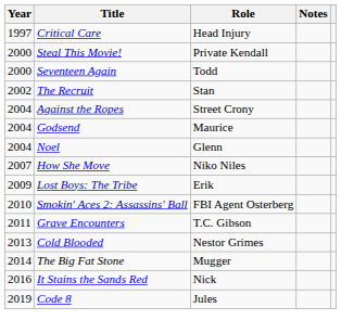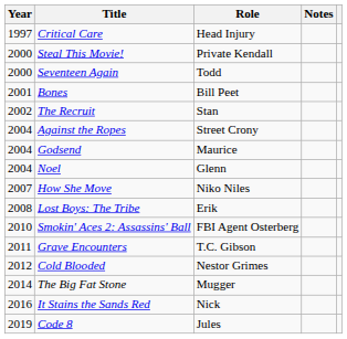 <table class="wikitable sortable">
 <tr>
 <th>Year</th>
 <th>Title</th>
 <th>Role</th>
 <th class="unsortable">Notes</th>
 <th class="unsortable"></th>
 </tr>
 <tr>
 <td>1997</td>
 <td><em><a href='#'>Critical Care</a></em></td>
 <td>Head Injury</td>
 <td></td>
 <td></td>
 </tr>
 <tr>
 <td>2000</td>
 <td><em><a href='#'>Steal This Movie!</a></em></td>
 <td>Private Kendall</td>
 <td></td>
 <td></td>
 </tr>
 <tr>
 <td>2000</td>
 <td><em><a href='#'>Seventeen Again</a></em></td>
 <td>Todd</td>
+<td></td>
+<td></td>
+</tr>
+<tr>
+<td>2001</td>
+<td><em><a href='#'>Bones</a></em></td>
+<td>Bill Peet</td>
 <td></td>
 <td></td>
 </tr>
 <tr>
 <td>2002</td>
 <td data-sort-value="Recruit, The"><em><a href='#'>The Recruit</a></em></td>
 <td>Stan</td>
 <td></td>
 <td></td>
 </tr>
 <tr>
 <td>2004</td>
 <td><em><a href='#'>Against the Ropes</a></em></td>
 <td>Street Crony</td>
 <td></td>
 <td></td>
 </tr>
 <tr>
 <td>2004</td>
 <td><em><a href='#'>Godsend</a></em></td>
 <td>Maurice</td>
 <td></td>
 <td></td>
 </tr>
 <tr>
 <td>2004</td>
 <td><em><a href='#'>Noel</a></em></td>
 <td>Glenn</td>
 <td></td>
 <td></td>
 </tr>
 <tr>
 <td>2007</td>
 <td><em><a href='#'>How She Move</a></em></td>
 <td>Niko Niles</td>
 <td></td>
 <td></td>
 </tr>
 <tr>
-<td>2009</td>
+<td>2008</td>
 <td><em><a href='#'>Lost Boys: The Tribe</a></em></td>
 <td>Erik</td>
 <td></td>
 <td></td>
 </tr>
 <tr>
 <td>2010</td>
 <td><em><a href='#'>Smokin' Aces 2: Assassins' Ball</a></em></td>
 <td>FBI Agent Osterberg</td>
 <td></td>
 <td></td>
 </tr>
 <tr>
 <td>2011</td>
 <td><em><a href='#'>Grave Encounters</a></em></td>
 <td>T.C. Gibson</td>
 <td></td>
 <td></td>
 </tr>
 <tr>
-<td>2013</td>
+<td>2012</td>
 <td><em><a href='#'>Cold Blooded</a></em></td>
 <td>Nestor Grimes</td>
 <td></td>
 <td></td>
 </tr>
 <tr>
 <td>2014</td>
 <td data-sort-value="Big Fat Stone, The"><em>The Big Fat Stone</em></td>
 <td>Mugger</td>
 <td></td>
 <td></td>
 </tr>
 <tr>
 <td>2016</td>
 <td><em><a href='#'>It Stains the Sands Red</a></em></td>
 <td>Nick</td>
 <td></td>
 <td></td>
 </tr>
 <tr>
 <td>2019</td>
 <td><em><a href='#'>Code 8</a></em></td>
 <td>Jules</td>
 <td></td>
 <td></td>
 </tr>
 </table>
